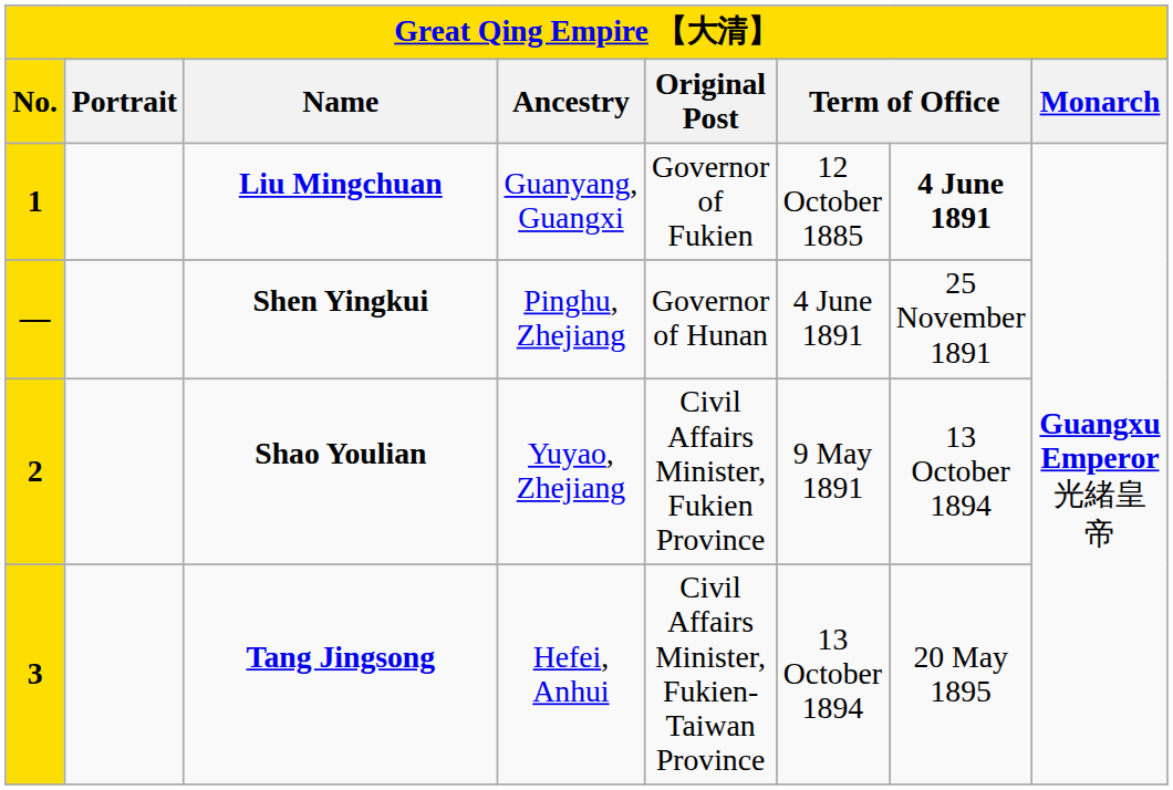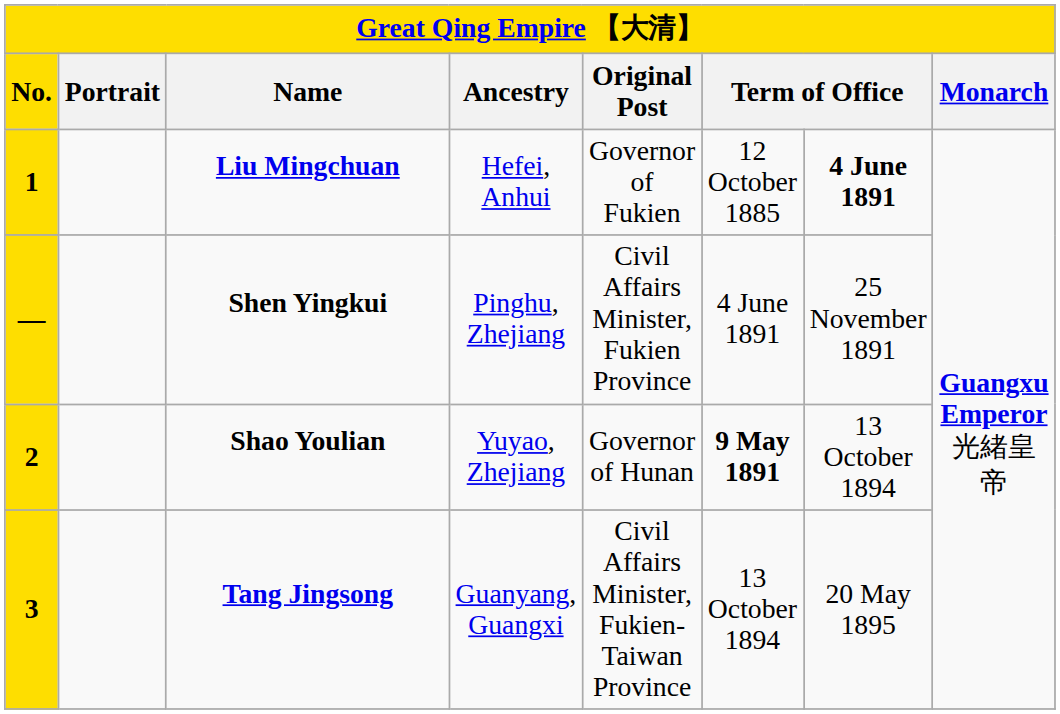 <table class=wikitable style="text-align: center">
 <tr>
 <th align=center style="background:#FEDE00;"  colspan="8"> <a href='#'>Great Qing Empire</a> 【大清】</th>
 </tr>
 <tr>
 <th align=center style="background:#FEDE00;">No.</th>
 <th>Portrait</th>
 <th width=200>Name<br><small></small></th>
 <th>Ancestry</th>
 <th>Original Post</th>
 <th colspan=2 width=250>Term of Office<br><small></small></th>
 <th><a href='#'>Monarch</a><br></th>
 </tr>
 <tr>
 <td align=center bgcolor=FEDE00><strong>1</strong></td>
 <td></td>
 <td align=center><strong><a href='#'>Liu Mingchuan</a></strong><br><br><small></small></td>
-<td><a href='#'>Guanyang</a>, <a href='#'>Guangxi</a></td>
+<td><a href='#'>Hefei</a>, <a href='#'>Anhui</a></td>
 <td>Governor of Fukien</td>
 <td>12 October 1885<br><small></small></td>
 <td><strong>4 June 1891<br><small></small></strong></td>
 <td rowspan="4"><br><strong><a href='#'>Guangxu Emperor</a></strong><br>光緒皇帝<br></td>
 </tr>
 <tr>
 <td align=center bgcolor=FEDE00><strong>—</strong></td>
 <td></td>
 <td align=center><strong>Shen Yingkui</strong><br><br><small></small></td>
 <td><a href='#'>Pinghu</a>, <a href='#'>Zhejiang</a></td>
-<td>Governor of Hunan</td>
+<td>Civil Affairs Minister, Fukien Province</td>
 <td>4 June 1891<br><small></small></td>
 <td>25 November 1891<br><small></small></td>
 </tr>
 <tr>
 <td align=center bgcolor=FEDE00><strong>2</strong></td>
 <td></td>
 <td align=center><strong>Shao Youlian</strong><br><br><small></small></td>
 <td><a href='#'>Yuyao</a>, <a href='#'>Zhejiang</a></td>
-<td>Civil Affairs Minister, Fukien Province</td>
-<td>9 May 1891<br><small></small></td>
+<td>Governor of Hunan</td>
+<td><strong>9 May 1891<br><small></small></strong></td>
 <td>13 October 1894<br><small></small></td>
 </tr>
 <tr>
 <td align=center bgcolor=FEDE00><strong>3</strong></td>
 <td></td>
 <td align=center><strong><a href='#'>Tang Jingsong</a></strong><br><br><small></small></td>
-<td><a href='#'>Hefei</a>, <a href='#'>Anhui</a></td>
+<td><a href='#'>Guanyang</a>, <a href='#'>Guangxi</a></td>
 <td>Civil Affairs Minister, Fukien-Taiwan Province</td>
 <td>13 October 1894<br><small></small></td>
 <td>20 May 1895<br><small></small></td>
 </tr>
 </table>
